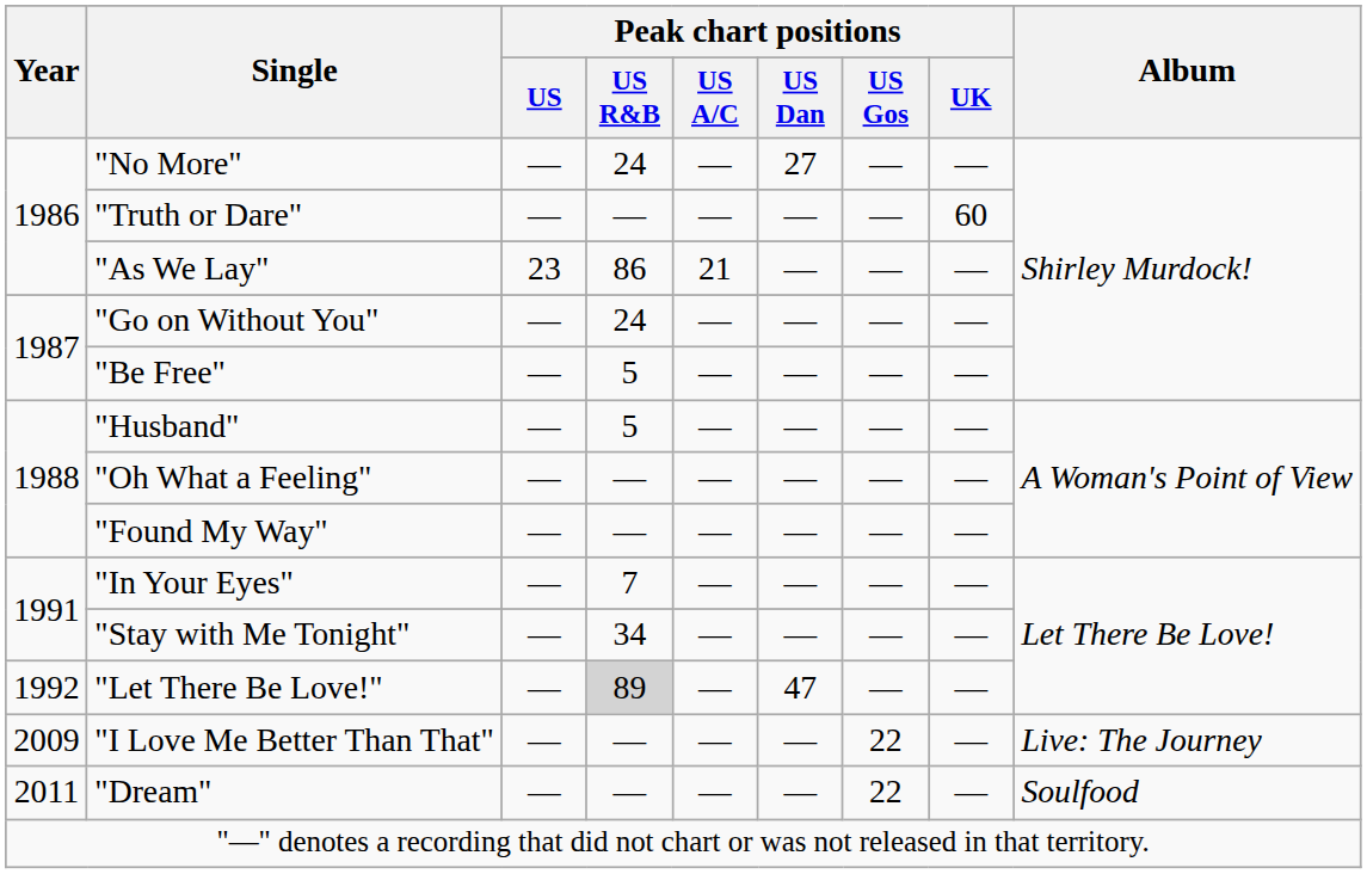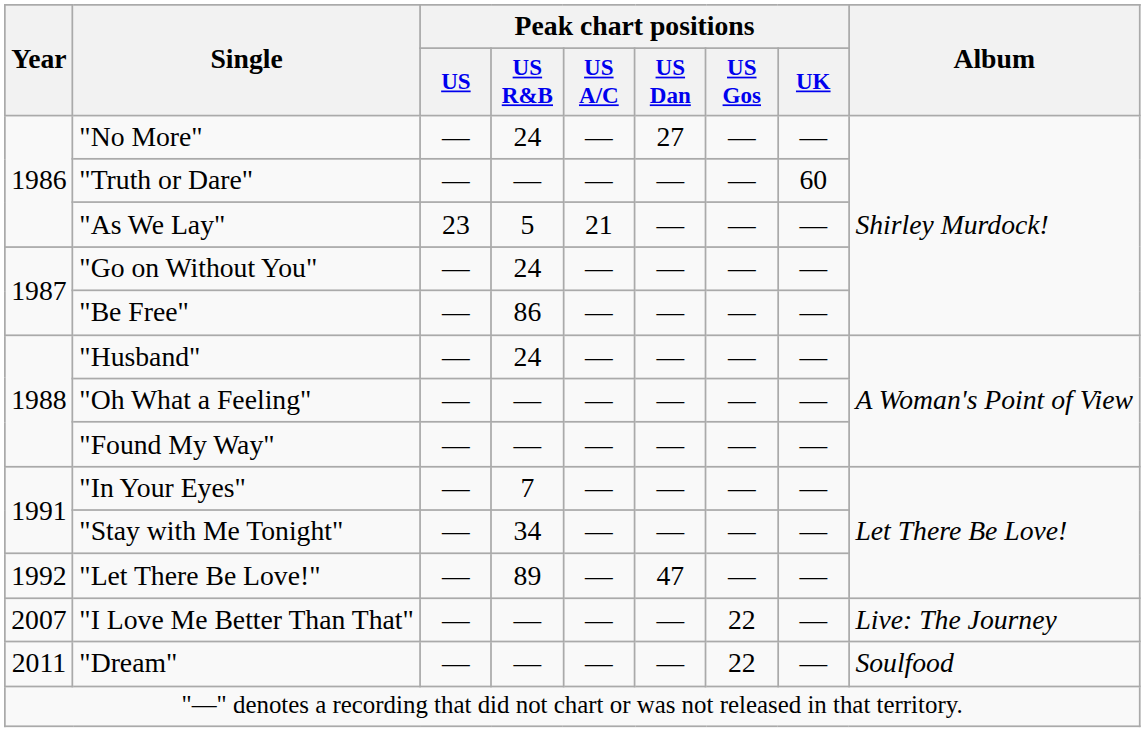 <table class="wikitable" style="text-align:center;">
 <tr>
 <th rowspan="2">Year</th>
 <th rowspan="2">Single</th>
 <th colspan="6">Peak chart positions</th>
 <th rowspan="2">Album</th>
 </tr>
 <tr style="font-size:smaller;">
 <th width="35"><a href='#'>US</a><br></th>
 <th width="35"><a href='#'>US<br>R&B</a><br></th>
 <th width="35"><a href='#'>US<br>A/C</a><br></th>
 <th width="35"><a href='#'>US<br>Dan</a><br></th>
 <th width="35"><a href='#'>US<br>Gos</a><br></th>
 <th width="35"><a href='#'>UK</a><br></th>
 </tr>
 <tr>
 <td rowspan="3">1986</td>
 <td align="left">"No More"</td>
 <td>—</td>
 <td>24</td>
 <td>—</td>
 <td>27</td>
 <td>—</td>
 <td>—</td>
 <td align="left" rowspan="5"><em>Shirley Murdock!</em></td>
 </tr>
 <tr>
 <td align="left">"Truth or Dare"</td>
 <td>—</td>
 <td>—</td>
 <td>—</td>
 <td>—</td>
 <td>—</td>
 <td>60</td>
 </tr>
 <tr>
 <td align="left">"As We Lay"</td>
 <td>23</td>
-<td>86</td>
+<td>5</td>
 <td>21</td>
 <td>—</td>
 <td>—</td>
 <td>—</td>
 </tr>
 <tr>
 <td rowspan="2">1987</td>
 <td align="left">"Go on Without You"</td>
 <td>—</td>
 <td>24</td>
 <td>—</td>
 <td>—</td>
 <td>—</td>
 <td>—</td>
 </tr>
 <tr>
 <td align="left">"Be Free"</td>
 <td>—</td>
-<td>5</td>
+<td>86</td>
 <td>—</td>
 <td>—</td>
 <td>—</td>
 <td>—</td>
 </tr>
 <tr>
 <td rowspan="3">1988</td>
 <td align="left">"Husband"</td>
 <td>—</td>
-<td>5</td>
+<td>24</td>
 <td>—</td>
 <td>—</td>
 <td>—</td>
 <td>—</td>
 <td align="left" rowspan="3"><em>A Woman's Point of View</em></td>
 </tr>
 <tr>
 <td align="left">"Oh What a Feeling"</td>
 <td>—</td>
 <td>—</td>
 <td>—</td>
 <td>—</td>
 <td>—</td>
 <td>—</td>
 </tr>
 <tr>
 <td align="left">"Found My Way"</td>
 <td>—</td>
 <td>—</td>
 <td>—</td>
 <td>—</td>
 <td>—</td>
 <td>—</td>
 </tr>
 <tr>
 <td rowspan="2">1991</td>
 <td align="left">"In Your Eyes"</td>
 <td>—</td>
 <td>7</td>
 <td>—</td>
 <td>—</td>
 <td>—</td>
 <td>—</td>
 <td align="left" rowspan="3"><em>Let There Be Love!</em></td>
 </tr>
 <tr>
 <td align="left">"Stay with Me Tonight"</td>
 <td>—</td>
 <td>34</td>
 <td>—</td>
 <td>—</td>
 <td>—</td>
 <td>—</td>
 </tr>
 <tr>
 <td>1992</td>
 <td align="left">"Let There Be Love!"</td>
 <td>—</td>
-<td style="background: lightgrey;">89</td>
+<td>89</td>
 <td>—</td>
 <td>47</td>
 <td>—</td>
 <td>—</td>
 </tr>
 <tr>
-<td>2009</td>
+<td>2007</td>
 <td align="left">"I Love Me Better Than That"</td>
 <td>—</td>
 <td>—</td>
 <td>—</td>
 <td>—</td>
 <td>22</td>
 <td>—</td>
 <td align="left" rowspan="1"><em>Live: The Journey</em></td>
 </tr>
 <tr>
 <td>2011</td>
 <td align="left">"Dream"</td>
 <td>—</td>
 <td>—</td>
 <td>—</td>
 <td>—</td>
 <td>22</td>
 <td>—</td>
 <td align="left" rowspan="1"><em>Soulfood</em></td>
 </tr>
 <tr>
 <td colspan="15" style="font-size:90%">"—" denotes a recording that did not chart or was not released in that territory.</td>
 </tr>
 </table>
